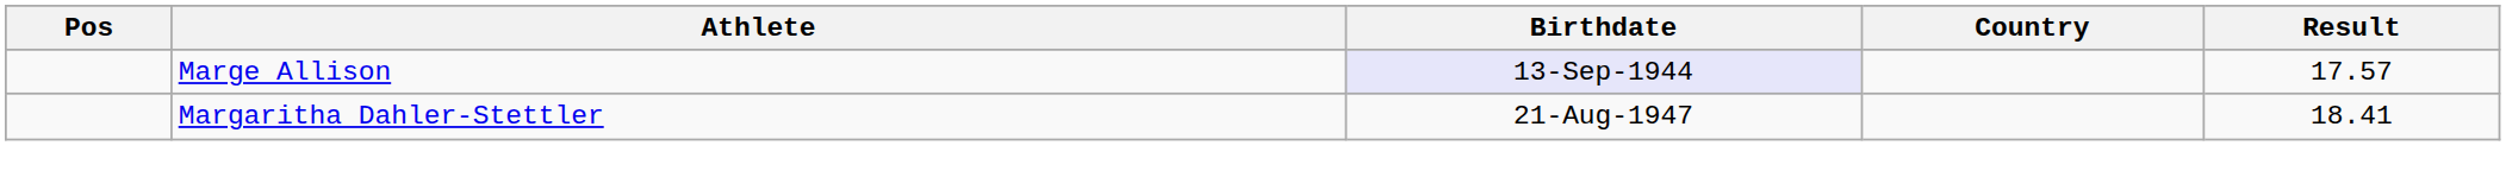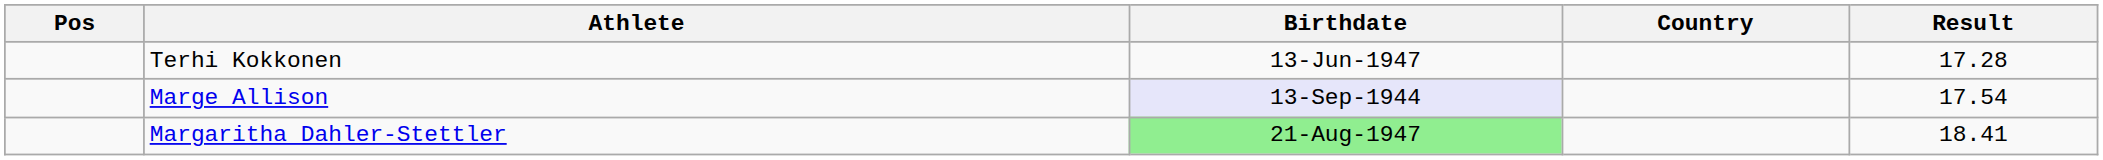 <table class="wikitable"  style="text-align:center; width:60%;">
 <tr>
 <th>Pos</th>
 <th>Athlete</th>
 <th>Birthdate</th>
 <th>Country</th>
 <th>Result</th>
 </tr>
 <tr>
 <td align=center></td>
+<td align=left>Terhi Kokkonen</td>
+<td>13-Jun-1947</td>
+<td align=left></td>
+<td>17.28</td>
+</tr>
+<tr>
+<td align=center></td>
 <td align=left><a href='#'>Marge Allison</a></td>
 <td style="background: lavender;">13-Sep-1944</td>
 <td align=left></td>
-<td>17.57</td>
+<td>17.54</td>
 </tr>
 <tr>
 <td align=center></td>
 <td align=left><a href='#'>Margaritha Dahler-Stettler</a></td>
-<td>21-Aug-1947</td>
+<td style="background: lightgreen;">21-Aug-1947</td>
 <td align=left></td>
 <td>18.41</td>
 </tr>
 </table>
